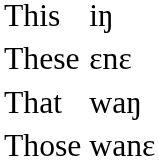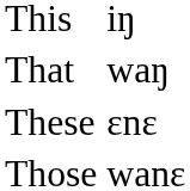 <table>
 <tr>
 <td>This</td>
 <td>iŋ</td>
 </tr>
 <tr>
+<td>That</td>
+<td>waŋ</td>
+</tr>
+<tr>
 <td>These</td>
 <td>ɛnɛ</td>
-</tr>
-<tr>
-<td>That</td>
-<td>waŋ</td>
 </tr>
 <tr>
 <td>Those</td>
 <td>wanɛ</td>
 </tr>
 </table>
